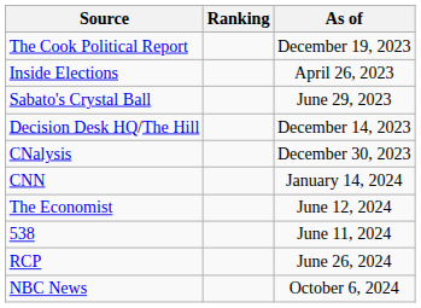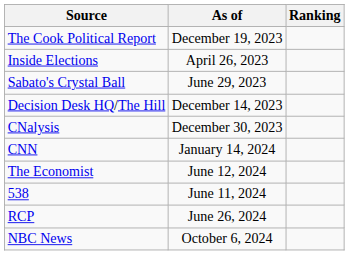 <table class="wikitable" style="text-align:center">
 <tr>
 <th>Source</th>
+<th>As of</th>
 <th>Ranking</th>
-<th>As of</th>
 </tr>
 <tr>
 <td align=left><a href='#'>The Cook Political Report</a></td>
+<td>December 19, 2023</td>
 <td></td>
-<td>December 19, 2023</td>
 </tr>
 <tr>
 <td align=left><a href='#'>Inside Elections</a></td>
+<td>April 26, 2023</td>
 <td></td>
-<td>April 26, 2023</td>
 </tr>
 <tr>
 <td align=left><a href='#'>Sabato's Crystal Ball</a></td>
+<td>June 29, 2023</td>
 <td></td>
-<td>June 29, 2023</td>
 </tr>
 <tr>
 <td align=left><a href='#'>Decision Desk HQ</a>/<a href='#'>The Hill</a></td>
+<td>December 14, 2023</td>
 <td></td>
-<td>December 14, 2023</td>
 </tr>
 <tr>
 <td align=left><a href='#'>CNalysis</a></td>
+<td>December 30, 2023</td>
 <td></td>
-<td>December 30, 2023</td>
 </tr>
 <tr>
 <td align=left><a href='#'>CNN</a></td>
+<td>January 14, 2024</td>
 <td></td>
-<td>January 14, 2024</td>
 </tr>
 <tr>
 <td align=left><a href='#'>The Economist</a></td>
+<td>June 12, 2024</td>
 <td></td>
-<td>June 12, 2024</td>
 </tr>
 <tr>
 <td align="left"><a href='#'>538</a></td>
+<td>June 11, 2024</td>
 <td></td>
-<td>June 11, 2024</td>
 </tr>
 <tr>
 <td align="left"><a href='#'>RCP</a></td>
+<td>June 26, 2024</td>
 <td></td>
-<td>June 26, 2024</td>
 </tr>
 <tr>
 <td align="left"><a href='#'>NBC News</a></td>
+<td>October 6, 2024</td>
 <td></td>
-<td>October 6, 2024</td>
 </tr>
 </table>
